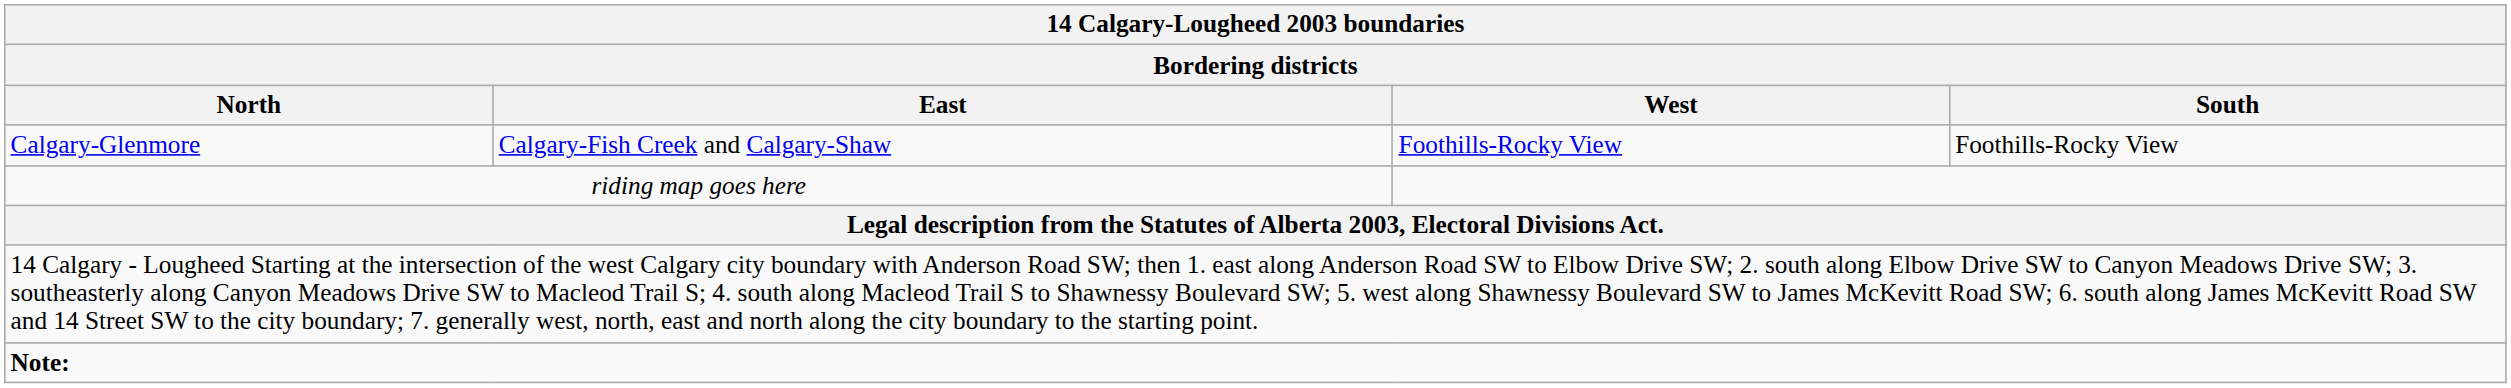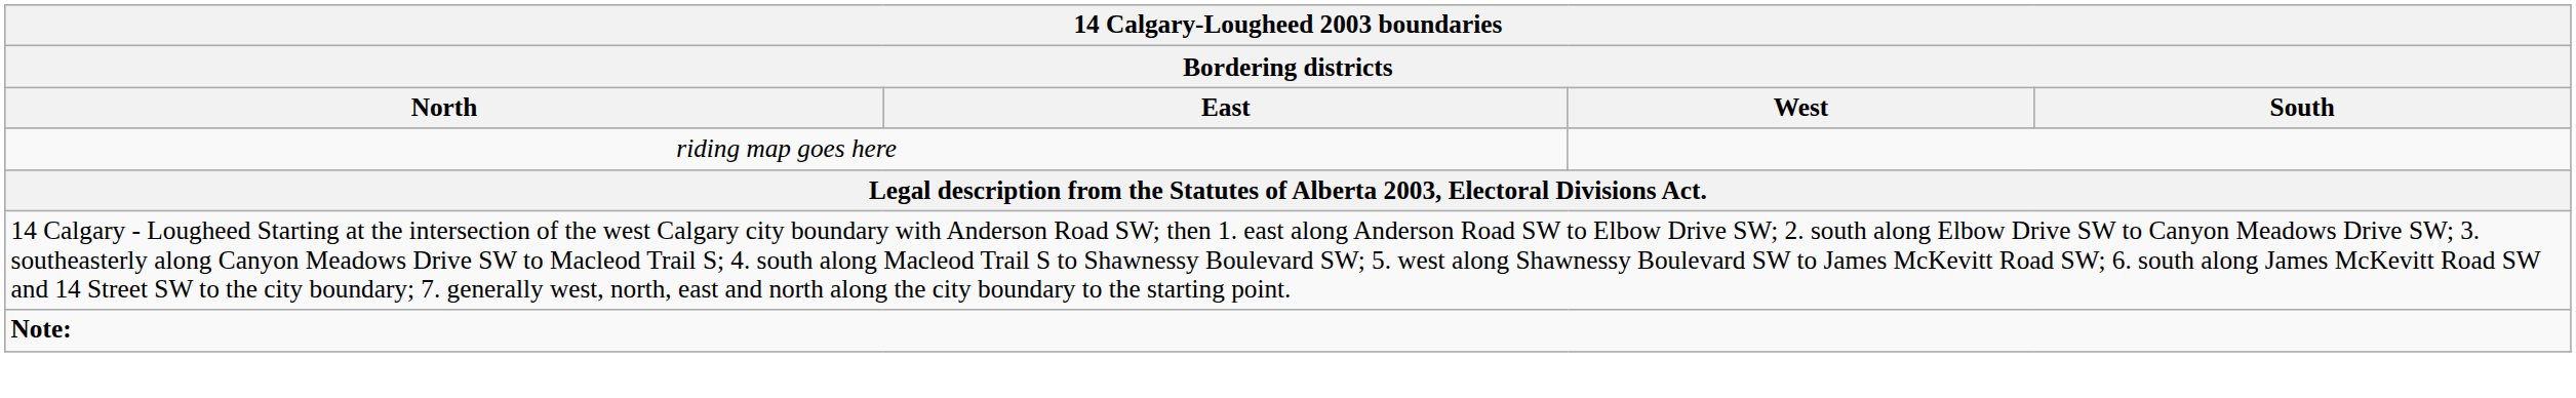 <table class="wikitable collapsible collapsed" style="width:100%;">
 <tr>
 <th colspan=4>14 Calgary-Lougheed 2003 boundaries</th>
 </tr>
 <tr>
 <th colspan=4>Bordering districts</th>
 </tr>
 <tr>
 <th>North</th>
 <th>East</th>
 <th>West</th>
 <th>South</th>
-</tr>
-<tr>
-<td><a href='#'>Calgary-Glenmore</a></td>
-<td><a href='#'>Calgary-Fish Creek</a> and <a href='#'>Calgary-Shaw</a></td>
-<td><a href='#'>Foothills-Rocky View</a></td>
-<td>Foothills-Rocky View</td>
 </tr>
 <tr>
 <td colspan=2 align=center><em>riding map goes here</em></td>
 <td colspan=2 align=center></td>
 </tr>
 <tr>
 <th colspan=4>Legal description from the Statutes of Alberta 2003, Electoral Divisions Act.</th>
 </tr>
 <tr>
 <td colspan=4>14 Calgary - Lougheed Starting at the intersection of the west Calgary city boundary with Anderson Road SW; then 1. east along Anderson Road SW to Elbow Drive SW; 2. south along Elbow Drive SW to Canyon Meadows Drive SW; 3. southeasterly along Canyon Meadows Drive SW to Macleod Trail S; 4. south along Macleod Trail S to Shawnessy Boulevard SW; 5. west along Shawnessy Boulevard SW to James McKevitt Road SW; 6. south along James McKevitt Road SW and 14 Street SW to the city boundary; 7. generally west, north, east and north along the city boundary to the starting point.</td>
 </tr>
 <tr>
 <td colspan=4><strong>Note:</strong></td>
 </tr>
 </table>
